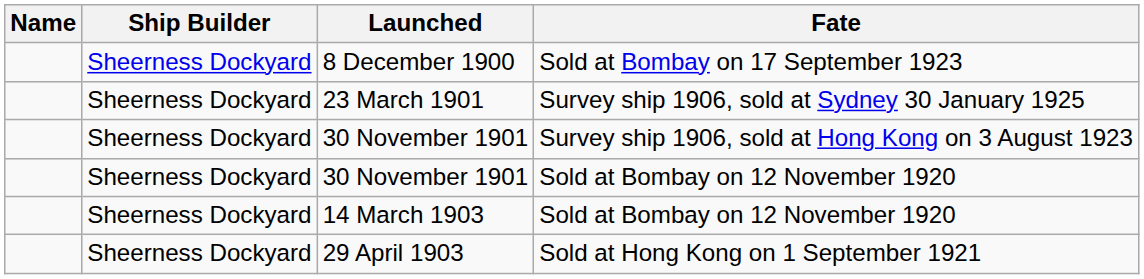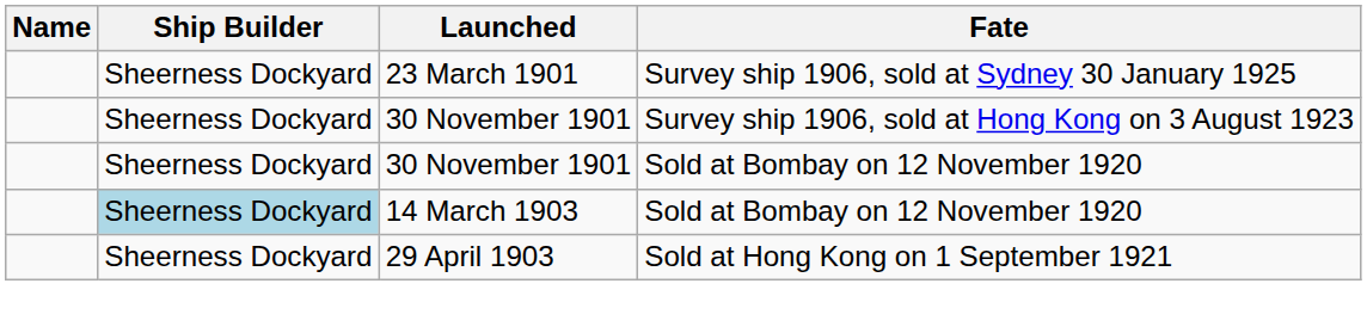 <table class="wikitable" style="text-align:left">
 <tr>
 <th>Name</th>
 <th>Ship Builder</th>
 <th>Launched</th>
 <th>Fate</th>
-</tr>
-<tr>
-<td></td>
-<td><a href='#'>Sheerness Dockyard</a></td>
-<td>8 December 1900</td>
-<td>Sold at <a href='#'>Bombay</a> on 17 September 1923</td>
 </tr>
 <tr>
 <td></td>
 <td>Sheerness Dockyard</td>
 <td>23 March 1901</td>
 <td>Survey ship 1906, sold at <a href='#'>Sydney</a> 30 January 1925</td>
 </tr>
 <tr>
 <td></td>
 <td>Sheerness Dockyard</td>
 <td>30 November 1901</td>
 <td>Survey ship 1906, sold at <a href='#'>Hong Kong</a> on 3 August 1923</td>
 </tr>
 <tr>
 <td></td>
 <td>Sheerness Dockyard</td>
 <td>30 November 1901</td>
 <td>Sold at Bombay on 12 November 1920</td>
 </tr>
 <tr>
 <td></td>
-<td>Sheerness Dockyard</td>
+<td style="background: lightblue;">Sheerness Dockyard</td>
 <td>14 March 1903</td>
 <td>Sold at Bombay on 12 November 1920</td>
 </tr>
 <tr>
 <td></td>
 <td>Sheerness Dockyard</td>
 <td>29 April 1903</td>
 <td>Sold at Hong Kong on 1 September 1921</td>
 </tr>
 </table>
